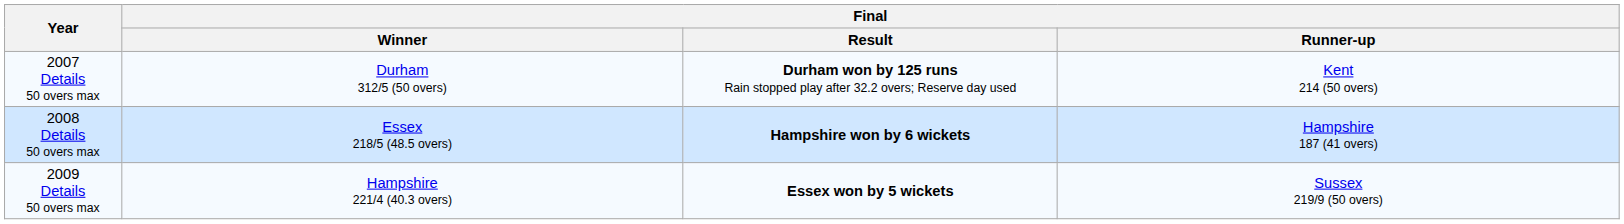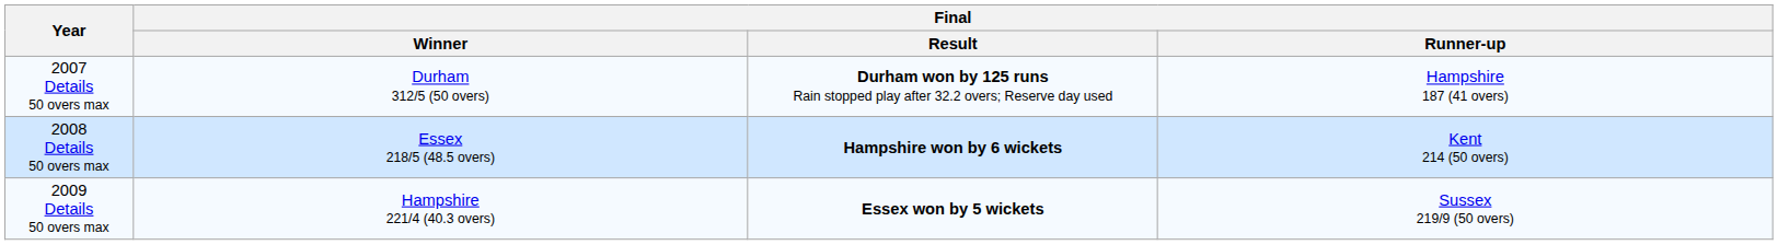 <table class="wikitable" style="font-size:90%; width:100%">
 <tr>
 <th rowspan=2 width=5%>Year</th>
 <th colspan=3>Final</th>
 </tr>
 <tr>
 <th width=24%>Winner</th>
 <th width=16%>Result</th>
 <th width=24%>Runner-up</th>
 </tr>
 <tr align=center bgcolor=#F5FAFF>
 <td>2007<br><a href='#'>Details</a><br><small>50 overs max</small></td>
 <td><a href='#'>Durham</a><br><small>312/5 (50 overs)</small></td>
 <td><strong>Durham won by 125 runs</strong> <br><small>Rain stopped play after 32.2 overs; Reserve day used</small></td>
-<td><a href='#'>Kent</a><br><small>214 (50 overs)</small></td>
+<td><a href='#'>Hampshire</a><br><small>187 (41 overs)</small></td>
 </tr>
 <tr align=center bgcolor=#D0E7FF>
 <td>2008<br><a href='#'>Details</a><br><small>50 overs max</small></td>
 <td><a href='#'>Essex</a><br><small>218/5 (48.5 overs)</small></td>
 <td><strong>Hampshire won by 6 wickets</strong> </td>
-<td><a href='#'>Hampshire</a><br><small>187 (41 overs)</small></td>
+<td><a href='#'>Kent</a><br><small>214 (50 overs)</small></td>
 </tr>
 <tr align=center bgcolor=#F5FAFF>
 <td>2009<br><a href='#'>Details</a><br><small>50 overs max</small></td>
 <td><a href='#'>Hampshire</a><br><small>221/4 (40.3 overs)</small></td>
 <td><strong>Essex won by 5 wickets</strong> </td>
 <td><a href='#'>Sussex</a><br><small>219/9 (50 overs)</small></td>
 </tr>
 </table>
